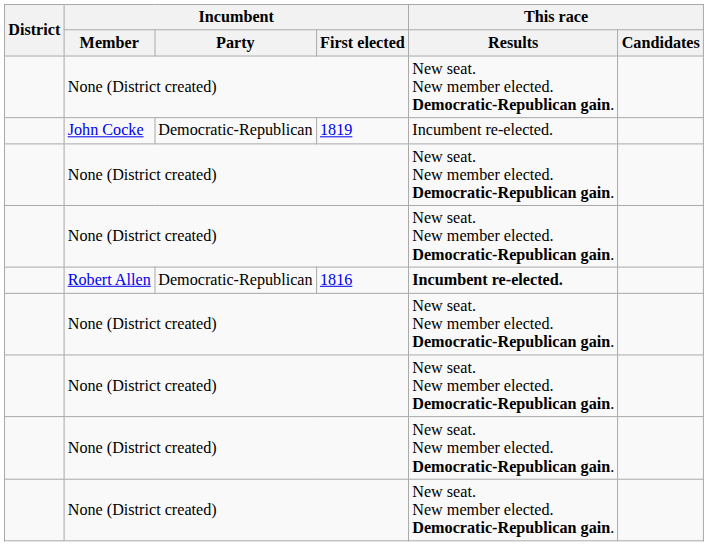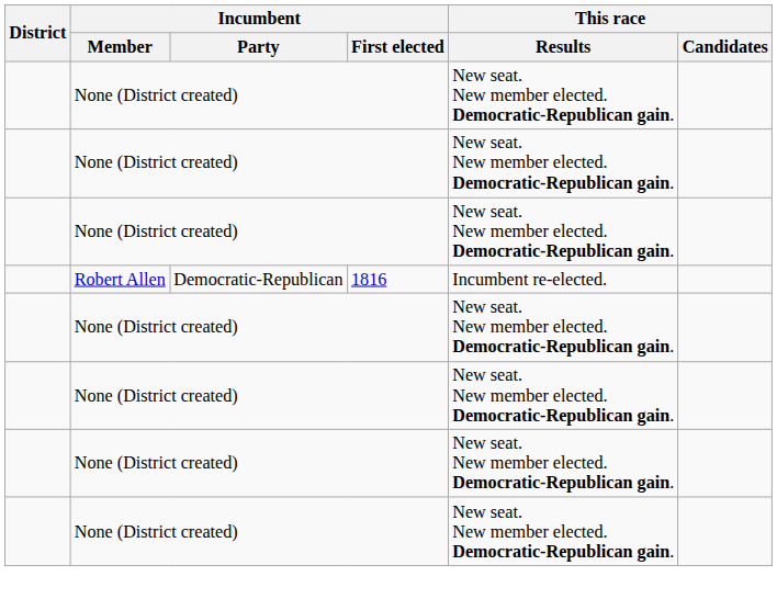 <table class=wikitable>
 <tr>
 <th rowspan=2>District</th>
 <th colspan=3>Incumbent</th>
 <th colspan=2>This race</th>
 </tr>
 <tr>
 <th>Member</th>
 <th>Party</th>
 <th>First elected</th>
 <th>Results</th>
 <th>Candidates</th>
 </tr>
 <tr>
 <td></td>
 <td colspan=3>None (District created)</td>
 <td>New seat.<br>New member elected.<br><strong>Democratic-Republican gain</strong>.</td>
 <td nowrap></td>
 </tr>
 <tr>
 <td></td>
-<td><a href='#'>John Cocke</a></td>
-<td>Democratic-Republican</td>
-<td><a href='#'>1819</a></td>
-<td>Incumbent re-elected.</td>
-<td nowrap></td>
-</tr>
-<tr>
-<td></td>
 <td colspan=3>None (District created)</td>
 <td>New seat.<br>New member elected.<br><strong>Democratic-Republican gain</strong>.</td>
 <td nowrap></td>
 </tr>
 <tr>
 <td></td>
 <td colspan=3>None (District created)</td>
 <td>New seat.<br>New member elected.<br><strong>Democratic-Republican gain</strong>.</td>
 <td nowrap></td>
 </tr>
 <tr>
 <td></td>
 <td><a href='#'>Robert Allen</a><br></td>
 <td>Democratic-Republican</td>
 <td><a href='#'>1816</a></td>
-<td><strong>Incumbent re-elected.</strong></td>
+<td>Incumbent re-elected.</td>
 <td nowrap></td>
 </tr>
 <tr>
 <td></td>
 <td colspan=3>None (District created)</td>
 <td>New seat.<br>New member elected.<br><strong>Democratic-Republican gain</strong>.</td>
 <td nowrap></td>
 </tr>
 <tr>
 <td></td>
 <td colspan=3>None (District created)</td>
 <td>New seat.<br>New member elected.<br><strong>Democratic-Republican gain</strong>.</td>
 <td nowrap></td>
 </tr>
 <tr>
 <td></td>
 <td colspan=3>None (District created)</td>
 <td>New seat.<br>New member elected.<br><strong>Democratic-Republican gain</strong>.</td>
 <td nowrap></td>
 </tr>
 <tr>
 <td></td>
 <td colspan=3>None (District created)</td>
 <td>New seat.<br>New member elected.<br><strong>Democratic-Republican gain</strong>.</td>
 <td nowrap></td>
 </tr>
 </table>
